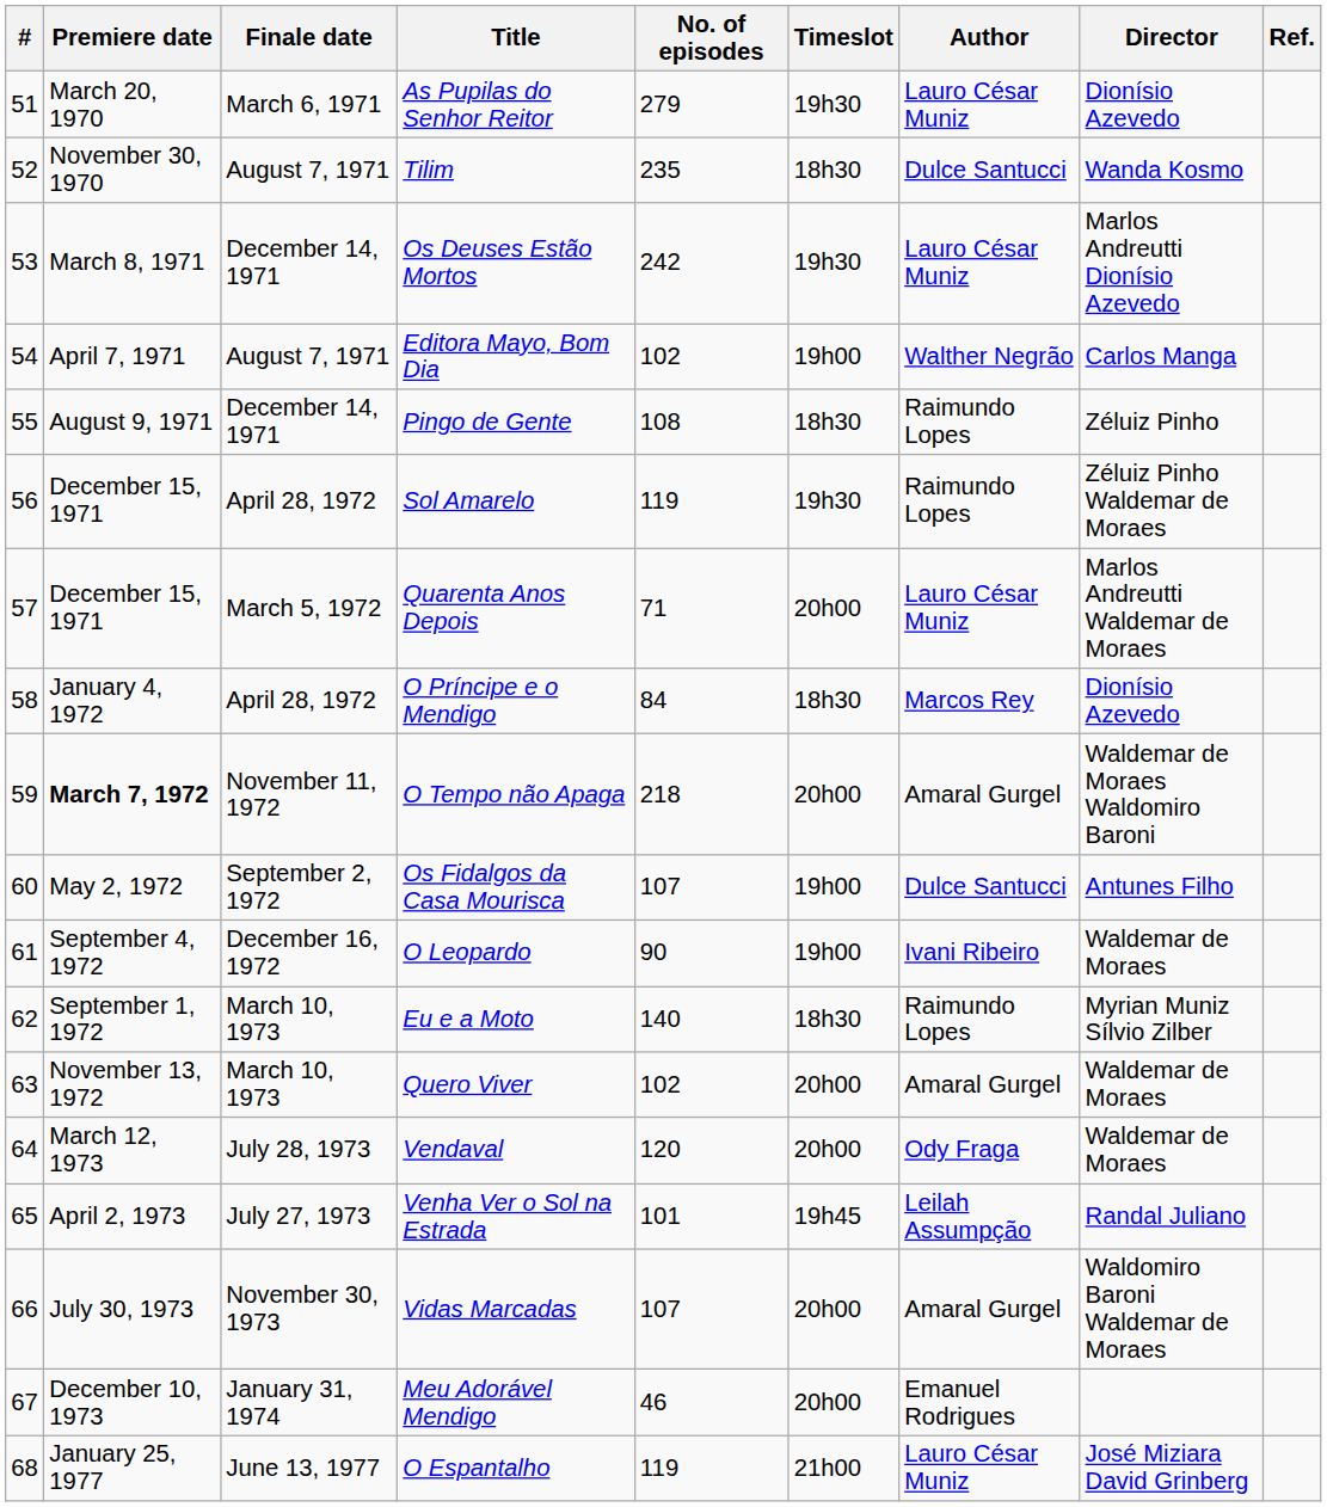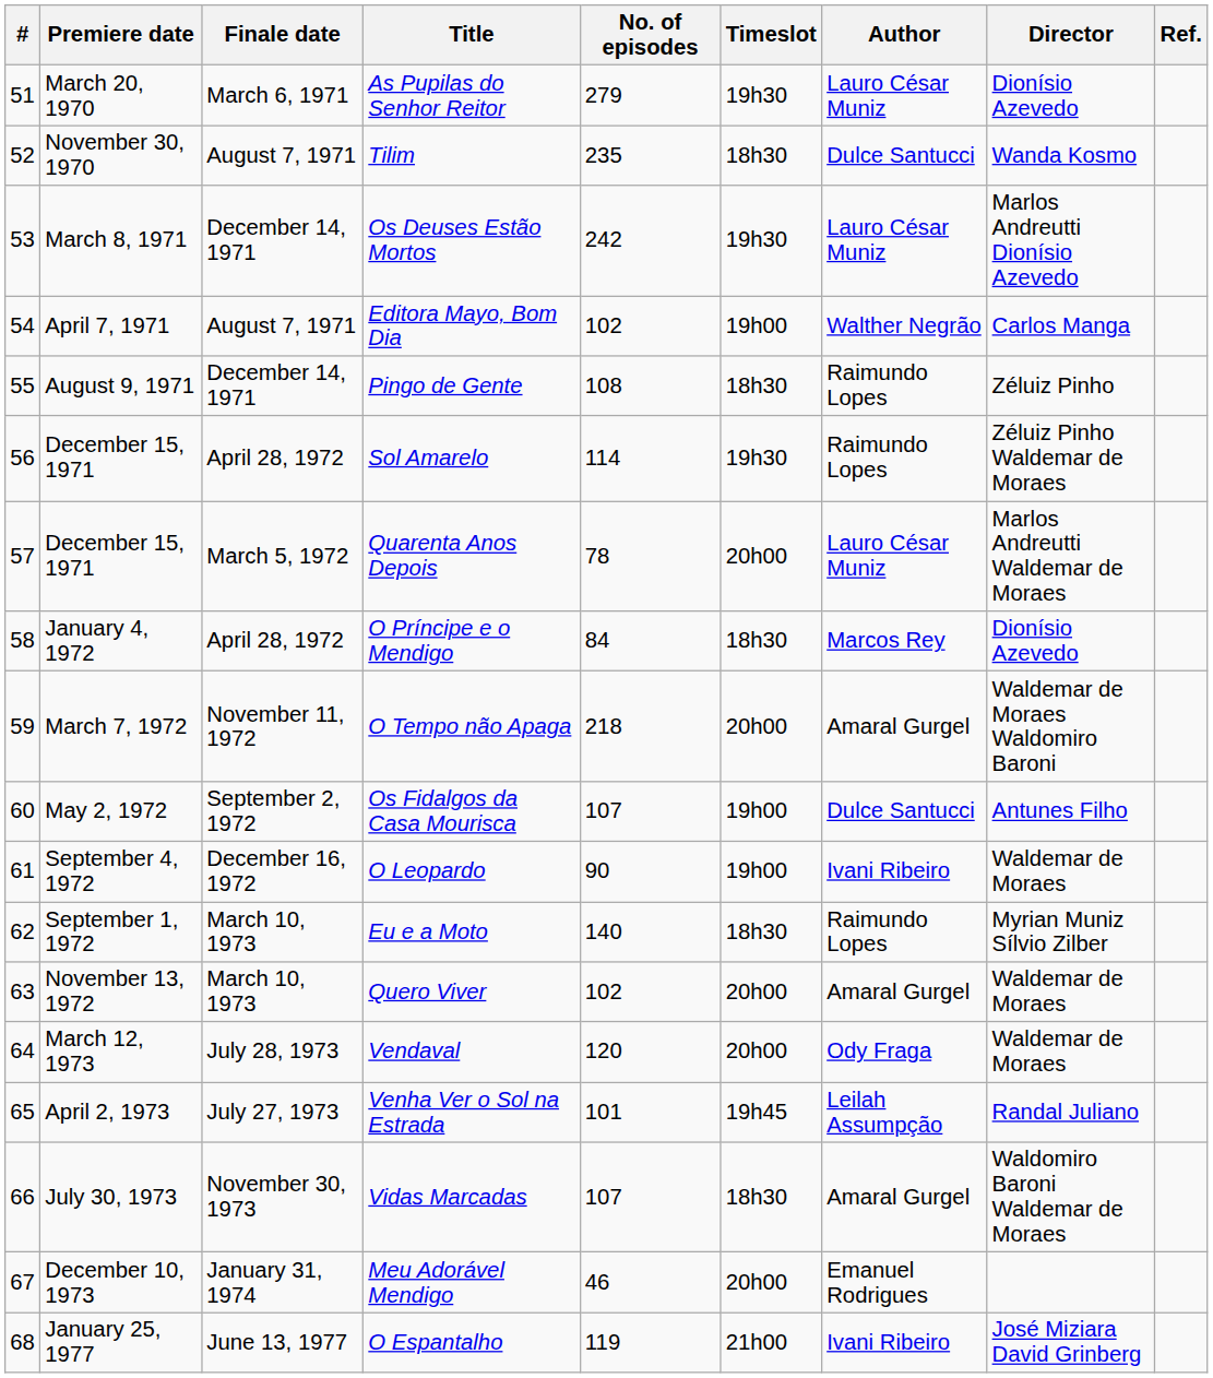 <table class = "wikitable sortable">
 <tr>
 <th>#</th>
 <th>Premiere date</th>
 <th>Finale date</th>
 <th>Title</th>
 <th>No. of episodes</th>
 <th>Timeslot</th>
 <th>Author</th>
 <th>Director</th>
 <th>Ref.</th>
 </tr>
 <tr>
 <td>51</td>
 <td>March 20, 1970</td>
 <td>March 6, 1971</td>
 <td><em><a href='#'>As Pupilas do Senhor Reitor</a></em></td>
 <td>279</td>
 <td>19h30</td>
 <td><a href='#'>Lauro César Muniz</a></td>
 <td><a href='#'>Dionísio Azevedo</a></td>
 <td></td>
 </tr>
 <tr>
 <td>52</td>
 <td>November 30, 1970</td>
 <td>August 7, 1971</td>
 <td><em><a href='#'>Tilim</a></em></td>
 <td>235</td>
 <td>18h30</td>
 <td><a href='#'>Dulce Santucci</a></td>
 <td><a href='#'>Wanda Kosmo</a></td>
 <td></td>
 </tr>
 <tr>
 <td>53</td>
 <td>March 8, 1971</td>
 <td>December 14, 1971</td>
 <td><em><a href='#'>Os Deuses Estão Mortos</a></em></td>
 <td>242</td>
 <td>19h30</td>
 <td><a href='#'>Lauro César Muniz</a></td>
 <td>Marlos Andreutti<br><a href='#'>Dionísio Azevedo</a></td>
 <td></td>
 </tr>
 <tr>
 <td>54</td>
 <td>April 7, 1971</td>
 <td>August 7, 1971</td>
 <td><em><a href='#'>Editora Mayo, Bom Dia</a></em></td>
 <td>102</td>
 <td>19h00</td>
 <td><a href='#'>Walther Negrão</a></td>
 <td><a href='#'>Carlos Manga</a></td>
 <td></td>
 </tr>
 <tr>
 <td>55</td>
 <td>August 9, 1971</td>
 <td>December 14, 1971</td>
 <td><em><a href='#'>Pingo de Gente</a></em></td>
 <td>108</td>
 <td>18h30</td>
 <td>Raimundo Lopes</td>
 <td>Zéluiz Pinho</td>
 <td></td>
 </tr>
 <tr>
 <td>56</td>
 <td>December 15, 1971</td>
 <td>April 28, 1972</td>
 <td><em><a href='#'>Sol Amarelo</a></em></td>
-<td>119</td>
+<td>114</td>
 <td>19h30</td>
 <td>Raimundo Lopes</td>
 <td>Zéluiz Pinho<br>Waldemar de Moraes</td>
 <td></td>
 </tr>
 <tr>
 <td>57</td>
 <td>December 15, 1971</td>
 <td>March 5, 1972</td>
 <td><em><a href='#'>Quarenta Anos Depois</a></em></td>
-<td>71</td>
+<td>78</td>
 <td>20h00</td>
 <td><a href='#'>Lauro César Muniz</a></td>
 <td>Marlos Andreutti<br>Waldemar de Moraes</td>
 <td></td>
 </tr>
 <tr>
 <td>58</td>
 <td>January 4, 1972</td>
 <td>April 28, 1972</td>
 <td><em><a href='#'>O Príncipe e o Mendigo</a></em></td>
 <td>84</td>
 <td>18h30</td>
 <td><a href='#'>Marcos Rey</a></td>
 <td><a href='#'>Dionísio Azevedo</a></td>
 <td></td>
 </tr>
 <tr>
 <td>59</td>
-<td><strong>March 7, 1972</strong></td>
+<td>March 7, 1972</td>
 <td>November 11, 1972</td>
 <td><em><a href='#'>O Tempo não Apaga</a></em></td>
 <td>218</td>
 <td>20h00</td>
 <td>Amaral Gurgel</td>
 <td>Waldemar de Moraes<br>Waldomiro Baroni</td>
 <td></td>
 </tr>
 <tr>
 <td>60</td>
 <td>May 2, 1972</td>
 <td>September 2, 1972</td>
 <td><em><a href='#'>Os Fidalgos da Casa Mourisca</a></em></td>
 <td>107</td>
 <td>19h00</td>
 <td><a href='#'>Dulce Santucci</a></td>
 <td><a href='#'>Antunes Filho</a></td>
 <td></td>
 </tr>
 <tr>
 <td>61</td>
 <td>September 4, 1972</td>
 <td>December 16, 1972</td>
 <td><em><a href='#'>O Leopardo</a></em></td>
 <td>90</td>
 <td>19h00</td>
 <td><a href='#'>Ivani Ribeiro</a></td>
 <td>Waldemar de Moraes</td>
 <td></td>
 </tr>
 <tr>
 <td>62</td>
 <td>September 1, 1972</td>
 <td>March 10, 1973</td>
 <td><em><a href='#'>Eu e a Moto</a></em></td>
 <td>140</td>
 <td>18h30</td>
 <td>Raimundo Lopes</td>
 <td>Myrian Muniz<br>Sílvio Zilber</td>
 <td></td>
 </tr>
 <tr>
 <td>63</td>
 <td>November 13, 1972</td>
 <td>March 10, 1973</td>
 <td><em><a href='#'>Quero Viver</a></em></td>
 <td>102</td>
 <td>20h00</td>
 <td>Amaral Gurgel</td>
 <td>Waldemar de Moraes</td>
 <td></td>
 </tr>
 <tr>
 <td>64</td>
 <td>March 12, 1973</td>
 <td>July 28, 1973</td>
 <td><em><a href='#'>Vendaval</a></em></td>
 <td>120</td>
 <td>20h00</td>
 <td><a href='#'>Ody Fraga</a></td>
 <td>Waldemar de Moraes</td>
 <td></td>
 </tr>
 <tr>
 <td>65</td>
 <td>April 2, 1973</td>
 <td>July 27, 1973</td>
 <td><em><a href='#'>Venha Ver o Sol na Estrada</a></em></td>
 <td>101</td>
 <td>19h45</td>
 <td><a href='#'>Leilah Assumpção</a></td>
 <td><a href='#'>Randal Juliano</a></td>
 <td></td>
 </tr>
 <tr>
 <td>66</td>
 <td>July 30, 1973</td>
 <td>November 30, 1973</td>
 <td><em><a href='#'>Vidas Marcadas</a></em></td>
 <td>107</td>
-<td>20h00</td>
+<td>18h30</td>
 <td>Amaral Gurgel</td>
 <td>Waldomiro Baroni<br>Waldemar de Moraes</td>
 <td></td>
 </tr>
 <tr>
 <td>67</td>
 <td>December 10, 1973</td>
 <td>January 31, 1974</td>
 <td><em><a href='#'>Meu Adorável Mendigo</a></em></td>
 <td>46</td>
 <td>20h00</td>
 <td>Emanuel Rodrigues</td>
 <td></td>
 <td></td>
 </tr>
 <tr>
 <td>68</td>
 <td>January 25, 1977</td>
 <td>June 13, 1977</td>
 <td><em><a href='#'>O Espantalho</a></em></td>
 <td>119</td>
 <td>21h00</td>
-<td><a href='#'>Lauro César Muniz</a></td>
+<td><a href='#'>Ivani Ribeiro</a></td>
 <td><a href='#'>José Miziara</a><br><a href='#'>David Grinberg</a></td>
 <td></td>
 </tr>
 </table>
